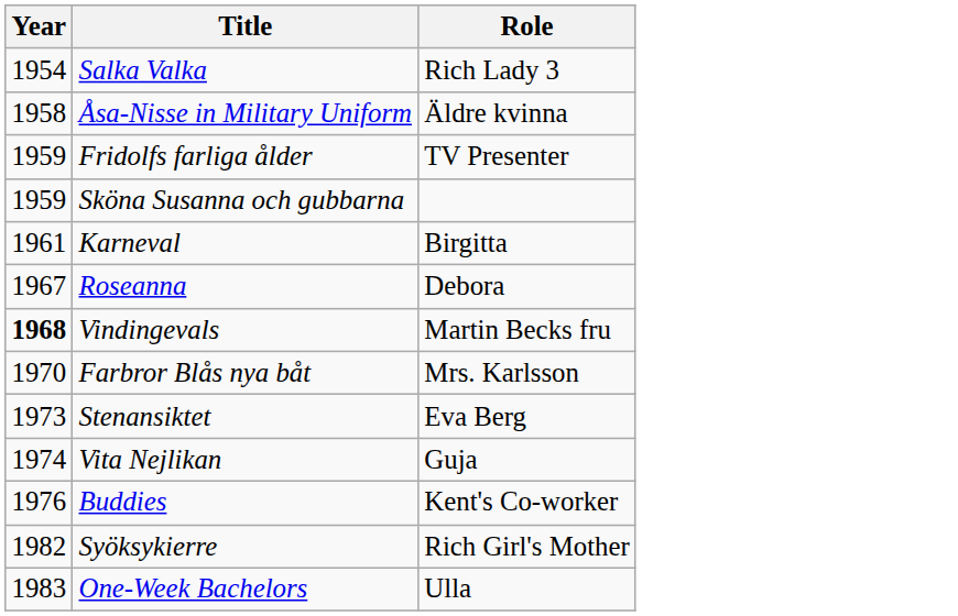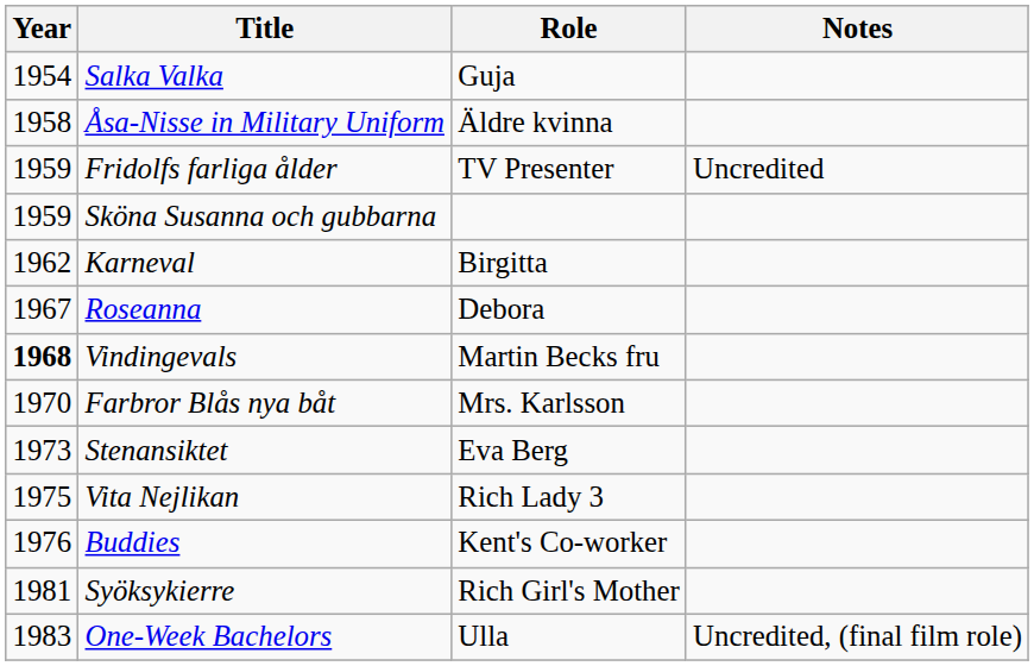 <table class="wikitable">
 <tr>
 <th>Year</th>
 <th>Title</th>
 <th>Role</th>
+<th>Notes</th>
 </tr>
 <tr>
 <td>1954</td>
 <td><em><a href='#'>Salka Valka</a></em></td>
-<td>Rich Lady 3</td>
+<td>Guja</td>
+<td></td>
 </tr>
 <tr>
 <td>1958</td>
 <td><em><a href='#'>Åsa-Nisse in Military Uniform</a></em></td>
 <td>Äldre kvinna</td>
+<td></td>
 </tr>
 <tr>
 <td>1959</td>
 <td><em>Fridolfs farliga ålder</em></td>
 <td>TV Presenter</td>
+<td>Uncredited</td>
 </tr>
 <tr>
 <td>1959</td>
 <td><em>Sköna Susanna och gubbarna</em></td>
 <td></td>
+<td></td>
 </tr>
 <tr>
-<td>1961</td>
+<td>1962</td>
 <td><em>Karneval</em></td>
 <td>Birgitta</td>
+<td></td>
 </tr>
 <tr>
 <td>1967</td>
 <td><em><a href='#'>Roseanna</a></em></td>
 <td>Debora</td>
+<td></td>
 </tr>
 <tr>
 <td><strong>1968</strong></td>
 <td><em>Vindingevals</em></td>
 <td>Martin Becks fru</td>
+<td></td>
 </tr>
 <tr>
 <td>1970</td>
 <td><em>Farbror Blås nya båt</em></td>
 <td>Mrs. Karlsson</td>
+<td></td>
 </tr>
 <tr>
 <td>1973</td>
 <td><em>Stenansiktet</em></td>
 <td>Eva Berg</td>
+<td></td>
 </tr>
 <tr>
-<td>1974</td>
+<td>1975</td>
 <td><em>Vita Nejlikan</em></td>
-<td>Guja</td>
+<td>Rich Lady 3</td>
+<td></td>
 </tr>
 <tr>
 <td>1976</td>
 <td><em><a href='#'>Buddies</a></em></td>
 <td>Kent's Co-worker</td>
+<td></td>
 </tr>
 <tr>
-<td>1982</td>
+<td>1981</td>
 <td><em>Syöksykierre</em></td>
 <td>Rich Girl's Mother</td>
+<td></td>
 </tr>
 <tr>
 <td>1983</td>
 <td><em><a href='#'>One-Week Bachelors</a></em></td>
 <td>Ulla</td>
+<td>Uncredited, (final film role)</td>
 </tr>
 </table>
